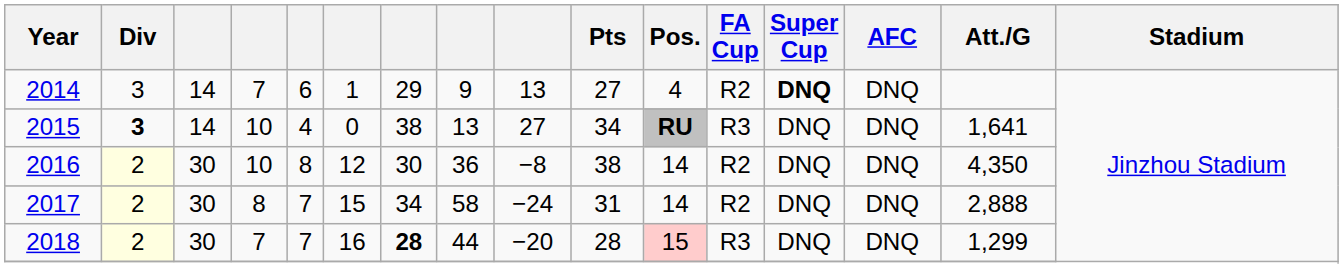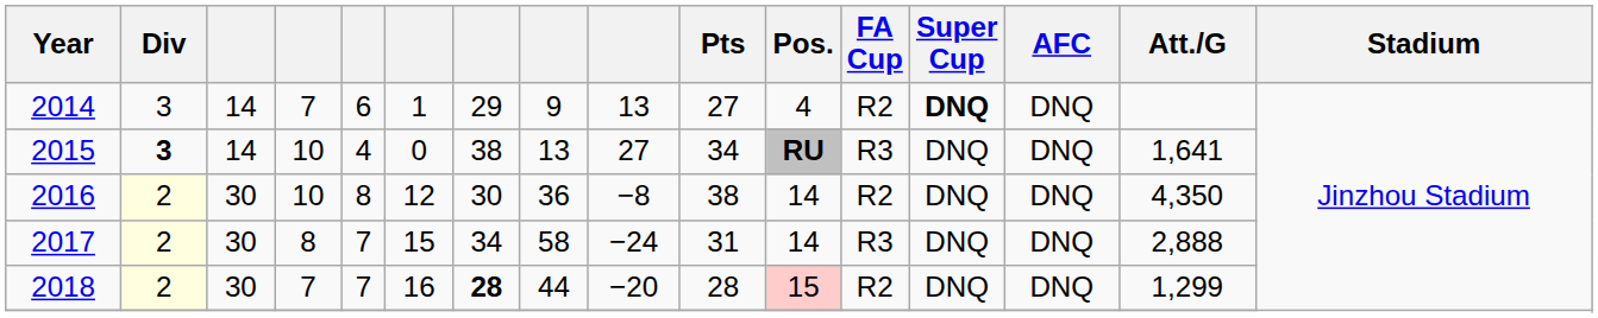 <table class="wikitable sortable" width=100% style=text-align:Center>
 <tr>
 <th>Year</th>
 <th>Div</th>
 <th></th>
 <th></th>
 <th></th>
 <th></th>
 <th></th>
 <th></th>
 <th></th>
 <th>Pts</th>
 <th width=2%>Pos.</th>
 <th width=4%><a href='#'>FA Cup</a></th>
 <th width=2%><a href='#'>Super Cup</a></th>
 <th><a href='#'>AFC</a></th>
 <th>Att./G</th>
 <th>Stadium</th>
 </tr>
 <tr>
 <td><a href='#'>2014</a></td>
 <td>3</td>
 <td>14</td>
 <td>7</td>
 <td>6</td>
 <td>1</td>
 <td>29</td>
 <td>9</td>
 <td>13</td>
 <td>27</td>
 <td>4</td>
 <td>R2</td>
 <td><strong>DNQ</strong></td>
 <td>DNQ</td>
 <td></td>
 <td align=center rowspan=6><a href='#'>Jinzhou Stadium</a></td>
 </tr>
 <tr>
 <td><a href='#'>2015</a></td>
 <td><strong>3</strong></td>
 <td>14</td>
 <td>10</td>
 <td>4</td>
 <td>0</td>
 <td>38</td>
 <td>13</td>
 <td>27</td>
 <td>34</td>
 <td style="background:silver;"><strong>RU</strong></td>
 <td>R3</td>
 <td>DNQ</td>
 <td>DNQ</td>
 <td>1,641</td>
 </tr>
 <tr>
 <td><a href='#'>2016</a></td>
 <td style="background:#ffffe0;">2</td>
 <td>30</td>
 <td>10</td>
 <td>8</td>
 <td>12</td>
 <td>30</td>
 <td>36</td>
 <td>−8</td>
 <td>38</td>
 <td>14</td>
 <td>R2</td>
 <td>DNQ</td>
 <td>DNQ</td>
 <td>4,350</td>
 </tr>
 <tr>
 <td><a href='#'>2017</a></td>
 <td style="background:#ffffe0;">2</td>
 <td>30</td>
 <td>8</td>
 <td>7</td>
 <td>15</td>
 <td>34</td>
 <td>58</td>
 <td>−24</td>
 <td>31</td>
 <td>14</td>
-<td>R2</td>
+<td>R3</td>
 <td>DNQ</td>
 <td>DNQ</td>
 <td>2,888</td>
 </tr>
 <tr>
 <td><a href='#'>2018</a></td>
 <td style="background:#ffffe0;">2</td>
 <td>30</td>
 <td>7</td>
 <td>7</td>
 <td>16</td>
 <td><strong>28</strong></td>
 <td>44</td>
 <td>−20</td>
 <td>28</td>
 <td bgcolor=#ffcccc>15</td>
-<td>R3</td>
+<td>R2</td>
 <td>DNQ</td>
 <td>DNQ</td>
 <td>1,299</td>
 </tr>
 <tr>
 </tr>
 </table>
